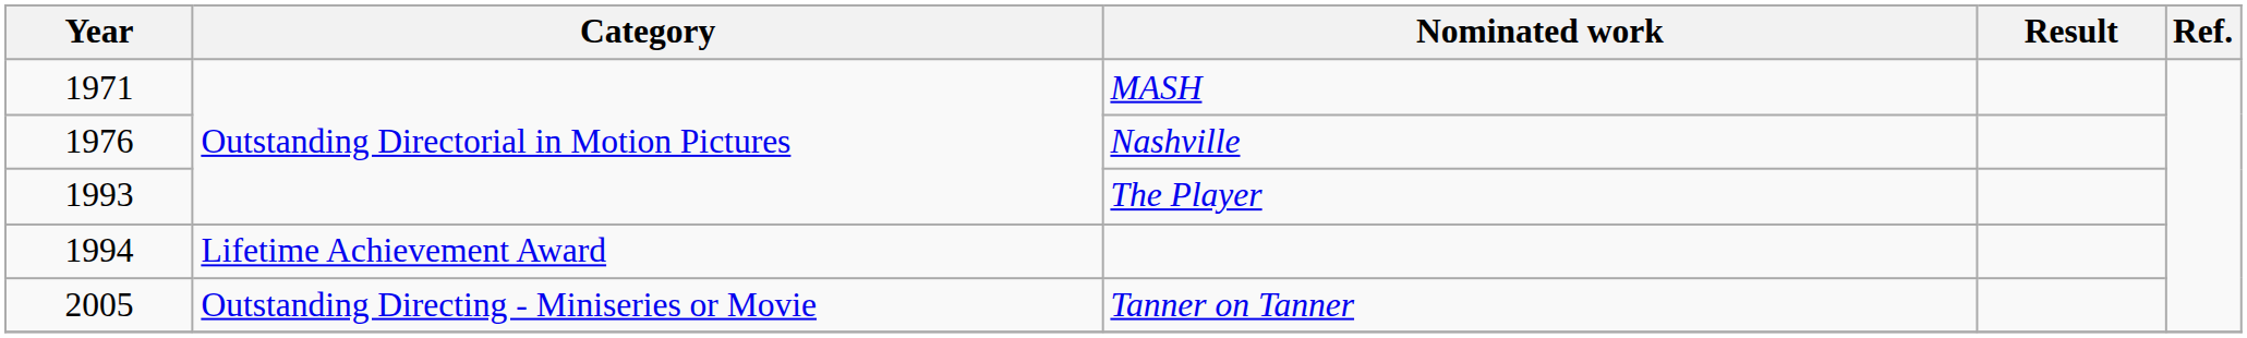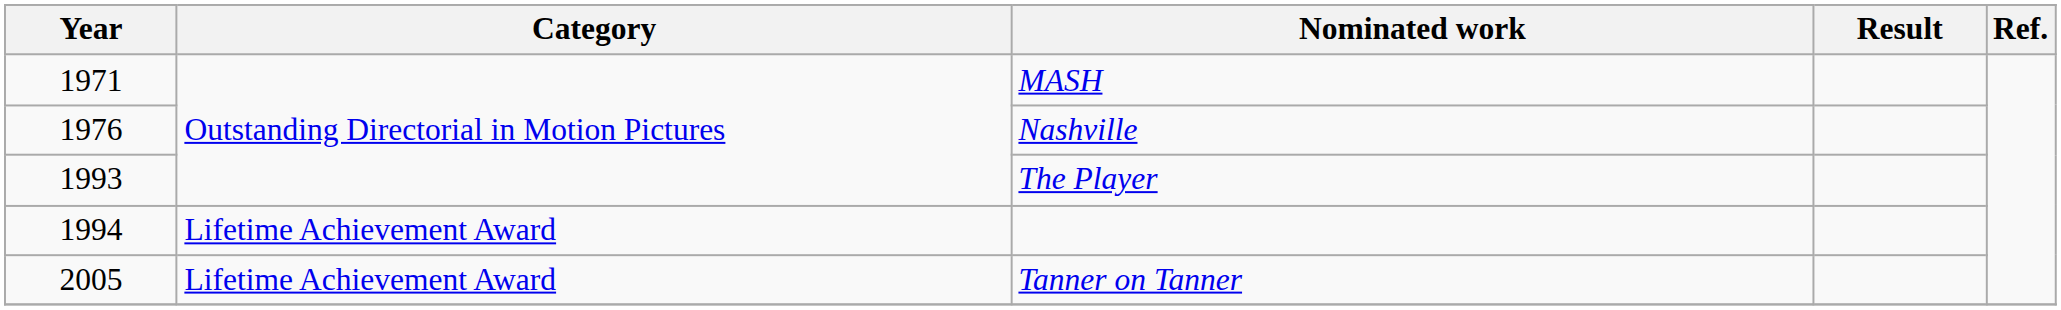 <table class=wikitable>
 <tr>
 <th scope="col" style="width:5em;">Year</th>
 <th scope="col" style="width:26em;">Category</th>
 <th scope="col" style="width:25em;">Nominated work</th>
 <th scope="col" style="width:5em;">Result</th>
 <th>Ref.</th>
 </tr>
 <tr>
 <td style="text-align:center;">1971</td>
 <td rowspan="3"><a href='#'>Outstanding Directorial in Motion Pictures</a></td>
 <td><em><a href='#'>MASH</a></em></td>
 <td></td>
 <td rowspan=5></td>
 </tr>
 <tr>
 <td style="text-align:center;">1976</td>
 <td><em><a href='#'>Nashville</a></em></td>
 <td></td>
 </tr>
 <tr>
 <td style="text-align:center;">1993</td>
 <td><em><a href='#'>The Player</a></em></td>
 <td></td>
 </tr>
 <tr>
 <td style="text-align:center;">1994</td>
 <td><a href='#'>Lifetime Achievement Award</a></td>
 <td></td>
 <td></td>
 </tr>
 <tr>
 <td style="text-align:center;">2005</td>
-<td><a href='#'>Outstanding Directing - Miniseries or Movie</a></td>
+<td><a href='#'>Lifetime Achievement Award</a></td>
 <td><em><a href='#'>Tanner on Tanner</a></em></td>
 <td></td>
 </tr>
 <tr>
 </tr>
 </table>
